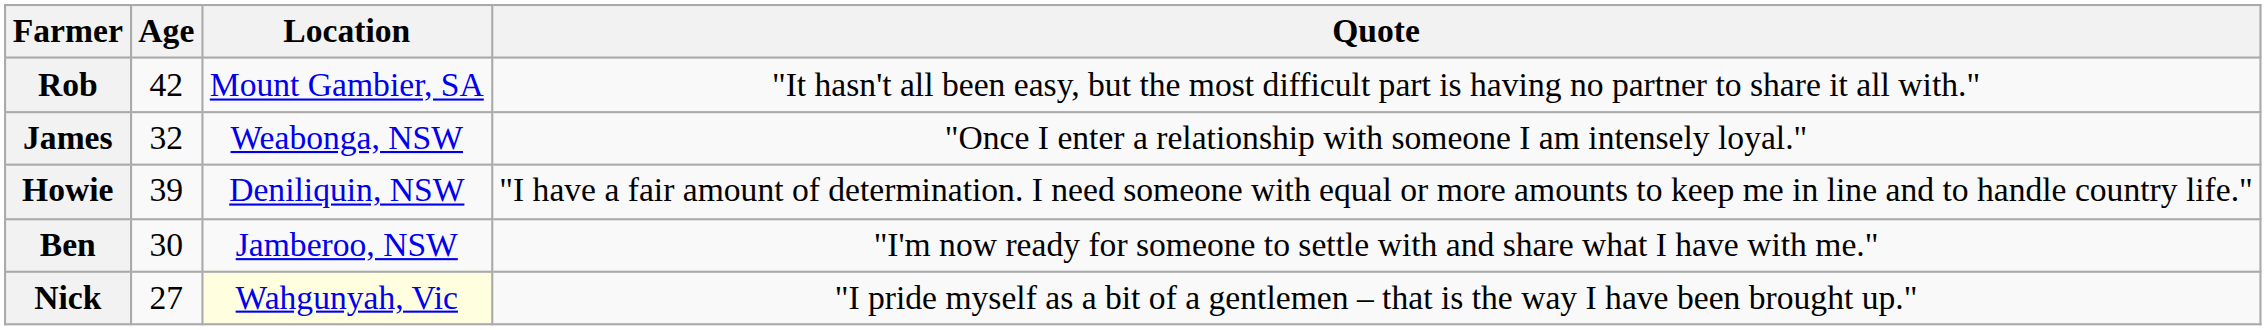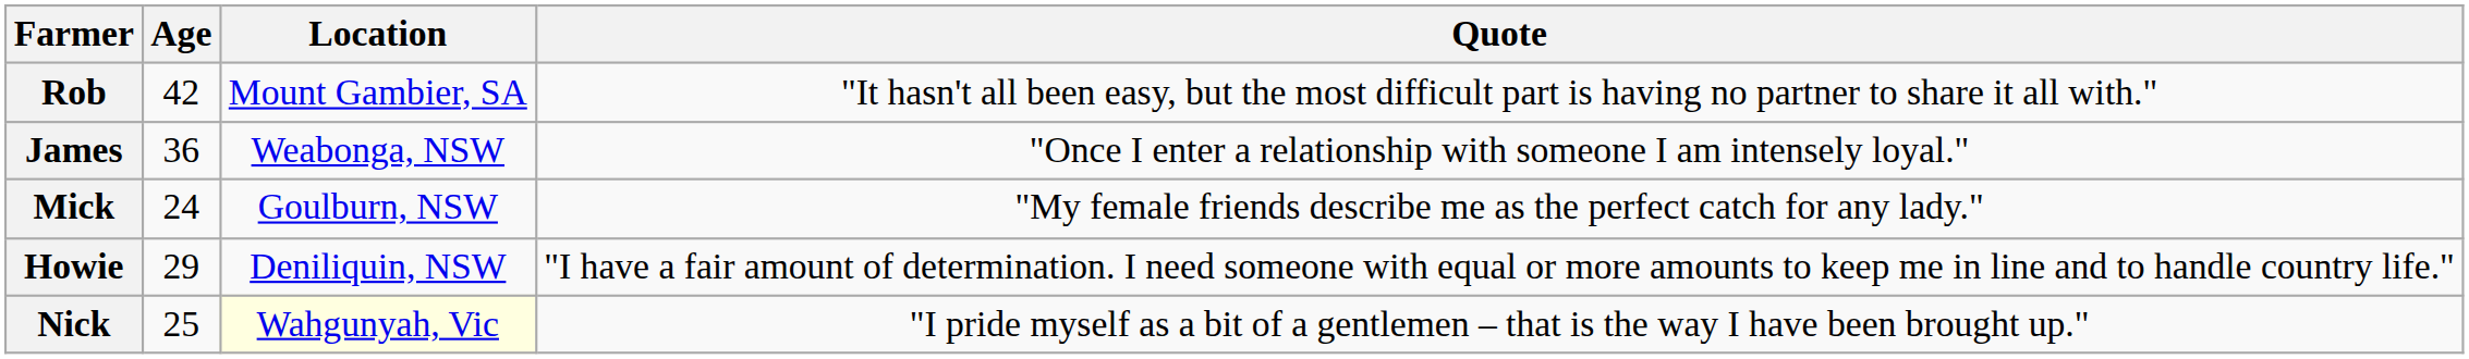 <table class="wikitable" style="text-align: center">
 <tr>
 <th>Farmer</th>
 <th>Age</th>
 <th>Location</th>
 <th>Quote</th>
 </tr>
 <tr>
 <th>Rob</th>
 <td>42</td>
 <td><a href='#'>Mount Gambier, SA</a></td>
 <td>"It hasn't all been easy, but the most difficult part is having no partner to share it all with."</td>
 </tr>
 <tr>
 <th>James</th>
-<td>32</td>
+<td>36</td>
 <td><a href='#'>Weabonga, NSW</a></td>
 <td>"Once I enter a relationship with someone I am intensely loyal."</td>
 </tr>
 <tr>
+<th>Mick</th>
+<td>24</td>
+<td><a href='#'>Goulburn, NSW</a></td>
+<td>"My female friends describe me as the perfect catch for any lady."</td>
+</tr>
+<tr>
 <th>Howie</th>
-<td>39</td>
+<td>29</td>
 <td><a href='#'>Deniliquin, NSW</a></td>
 <td>"I have a fair amount of determination. I need someone with equal or more amounts to keep me in line and to handle country life."</td>
 </tr>
 <tr>
-<th>Ben</th>
-<td>30</td>
-<td><a href='#'>Jamberoo, NSW</a></td>
-<td>"I'm now ready for someone to settle with and share what I have with me."</td>
-</tr>
-<tr>
 <th>Nick</th>
-<td>27</td>
+<td>25</td>
 <td style="background: lightyellow;"><a href='#'>Wahgunyah, Vic</a></td>
 <td>"I pride myself as a bit of a gentlemen – that is the way I have been brought up."</td>
 </tr>
 </table>
